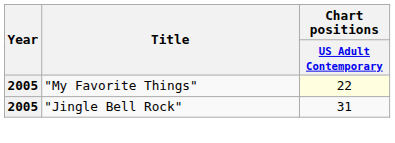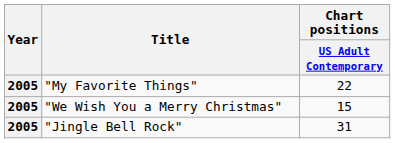 <table class="wikitable plainrowheaders">
 <tr>
 <th width="28" rowspan="2">Year</th>
 <th width="257" rowspan="2">Title</th>
 <th>Chart positions</th>
 </tr>
 <tr>
 <th width="86"><small><a href='#'>US Adult Contemporary</a></small></th>
 </tr>
 <tr>
 <th scope="row">2005</th>
 <td>"My Favorite Things"</td>
-<td align="center" style="background: lightyellow;">22</td>
+<td align="center">22</td>
+</tr>
+<tr>
+<th scope="row">2005</th>
+<td>"We Wish You a Merry Christmas"</td>
+<td align="center">15</td>
 </tr>
 <tr>
 <th scope="row">2005</th>
 <td>"Jingle Bell Rock"</td>
 <td align="center">31</td>
 </tr>
 </table>
